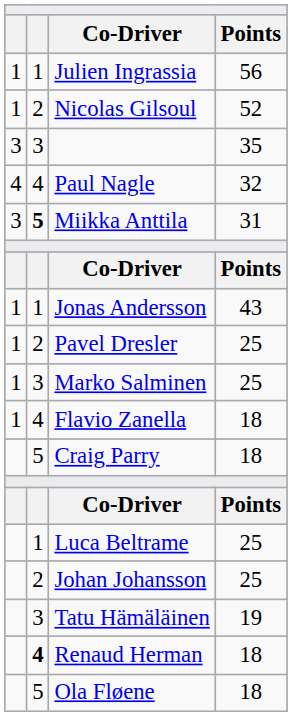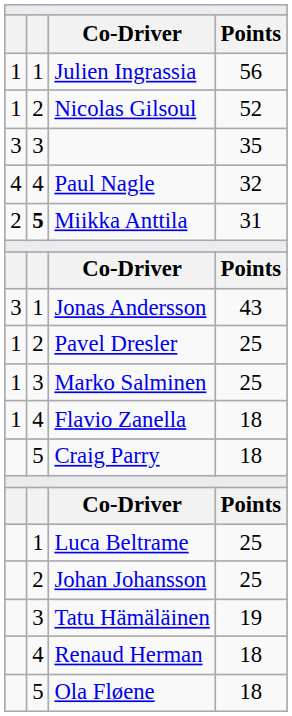 <table class="wikitable" style="font-size: 85%;">
 <tr>
 <td style="background-color:#EAECF0; text-align:center" colspan="4"></td>
 </tr>
 <tr>
 <th></th>
 <th></th>
 <th>Co-Driver</th>
 <th>Points</th>
 </tr>
 <tr>
 <td align="left"> 1</td>
 <td align="center">1</td>
 <td> <a href='#'>Julien Ingrassia</a></td>
 <td align="center">56</td>
 </tr>
 <tr>
 <td align="left"> 1</td>
 <td align="center">2</td>
 <td> <a href='#'>Nicolas Gilsoul</a></td>
 <td align="center">52</td>
 </tr>
 <tr>
 <td align="left"> 3</td>
 <td align="center">3</td>
 <td></td>
 <td align="center">35</td>
 </tr>
 <tr>
 <td align="left"> 4</td>
 <td align="center">4</td>
 <td> <a href='#'>Paul Nagle</a></td>
 <td align="center">32</td>
 </tr>
 <tr>
-<td align="left"> 3</td>
+<td align="left"> 2</td>
 <td align="center"><strong>5</strong></td>
 <td> <a href='#'>Miikka Anttila</a></td>
 <td align="center">31</td>
 </tr>
 <tr>
 <td style="background-color:#EAECF0; text-align:center" colspan="4"></td>
 </tr>
 <tr>
 <th></th>
 <th></th>
 <th>Co-Driver</th>
 <th>Points</th>
 </tr>
 <tr>
-<td align="left"> 1</td>
+<td align="left"> 3</td>
 <td align="center">1</td>
 <td> <a href='#'>Jonas Andersson</a></td>
 <td align="center">43</td>
 </tr>
 <tr>
 <td align="left"> 1</td>
 <td align="center">2</td>
 <td> <a href='#'>Pavel Dresler</a></td>
 <td align="center">25</td>
 </tr>
 <tr>
 <td align="left"> 1</td>
 <td align="center">3</td>
 <td> <a href='#'>Marko Salminen</a></td>
 <td align="center">25</td>
 </tr>
 <tr>
 <td align="left"> 1</td>
 <td align="center">4</td>
 <td> <a href='#'>Flavio Zanella</a></td>
 <td align="center">18</td>
 </tr>
 <tr>
 <td align="left"></td>
 <td align="center">5</td>
 <td> <a href='#'>Craig Parry</a></td>
 <td align="center">18</td>
 </tr>
 <tr>
 <td style="background-color:#EAECF0; text-align:center" colspan="4"></td>
 </tr>
 <tr>
 <th></th>
 <th></th>
 <th>Co-Driver</th>
 <th>Points</th>
 </tr>
 <tr>
 <td align="left"></td>
 <td align="center">1</td>
 <td> <a href='#'>Luca Beltrame</a></td>
 <td align="center">25</td>
 </tr>
 <tr>
 <td align="left"></td>
 <td align="center">2</td>
 <td> <a href='#'>Johan Johansson</a></td>
 <td align="center">25</td>
 </tr>
 <tr>
 <td align="left"></td>
 <td align="center">3</td>
 <td> <a href='#'>Tatu Hämäläinen</a></td>
 <td align="center">19</td>
 </tr>
 <tr>
 <td align="left"></td>
-<td align="center"><strong>4</strong></td>
+<td align="center">4</td>
 <td> <a href='#'>Renaud Herman</a></td>
 <td align="center">18</td>
 </tr>
 <tr>
 <td align="left"></td>
 <td align="center">5</td>
 <td> <a href='#'>Ola Fløene</a></td>
 <td align="center">18</td>
 </tr>
 </table>
